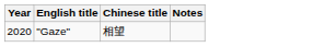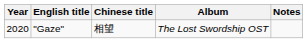 <table class="wikitable">
 <tr>
 <th>Year</th>
 <th>English title</th>
 <th>Chinese title</th>
+<th>Album</th>
 <th>Notes</th>
 </tr>
 <tr>
 <td>2020</td>
 <td>"Gaze"</td>
 <td>相望</td>
+<td><em>The Lost Swordship OST </em></td>
 <td></td>
 </tr>
 </table>
